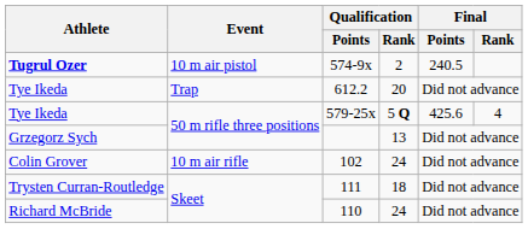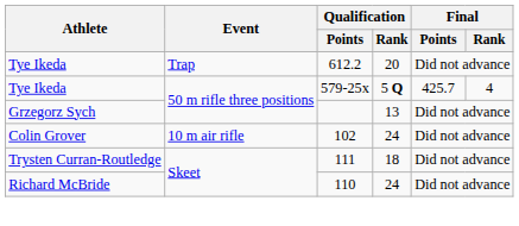 <table class=wikitable style=font-size:90%;text-align:center>
 <tr>
 <th rowspan=2>Athlete</th>
 <th rowspan=2>Event</th>
 <th colspan=2>Qualification</th>
 <th colspan=2>Final</th>
 </tr>
 <tr style=font-size:95%>
 <th>Points</th>
 <th>Rank</th>
 <th>Points</th>
 <th>Rank</th>
 </tr>
 <tr>
-<td align=left><strong><a href='#'>Tugrul Ozer</a></strong></td>
-<td align=left><a href='#'>10 m air pistol</a></td>
-<td>574-9x</td>
-<td>2</td>
-<td>240.5 <strong></strong></td>
-<td></td>
-</tr>
-<tr>
 <td align=left><a href='#'>Tye Ikeda</a></td>
 <td align=left><a href='#'>Trap</a></td>
 <td>612.2</td>
 <td>20</td>
 <td colspan=2>Did not advance</td>
 </tr>
 <tr>
 <td align=left><a href='#'>Tye Ikeda</a></td>
 <td align=left rowspan=2><a href='#'>50 m rifle three positions</a></td>
 <td>579-25x</td>
 <td>5 <strong>Q</strong></td>
-<td>425.6</td>
+<td>425.7</td>
 <td>4</td>
 </tr>
 <tr>
 <td align=left><a href='#'>Grzegorz Sych</a></td>
 <td></td>
 <td>13</td>
 <td colspan=2>Did not advance</td>
 </tr>
 <tr>
 <td align=left><a href='#'>Colin Grover</a></td>
 <td align=left><a href='#'>10 m air rifle</a></td>
 <td>102</td>
 <td>24</td>
 <td colspan=2>Did not advance</td>
 </tr>
 <tr>
 <td align=left><a href='#'>Trysten Curran-Routledge</a></td>
 <td align=left rowspan=2><a href='#'>Skeet</a></td>
 <td>111</td>
 <td>18</td>
 <td colspan=2>Did not advance</td>
 </tr>
 <tr>
 <td align=left><a href='#'>Richard McBride</a></td>
 <td>110</td>
 <td>24</td>
 <td colspan=2>Did not advance</td>
 </tr>
 </table>
